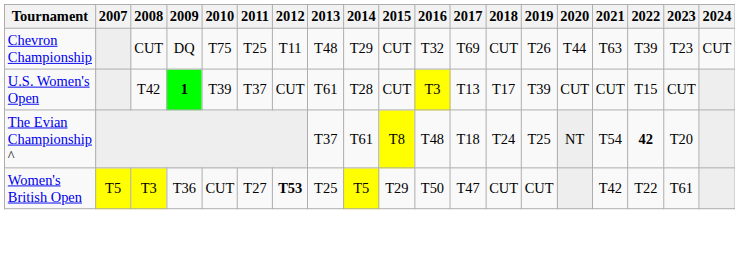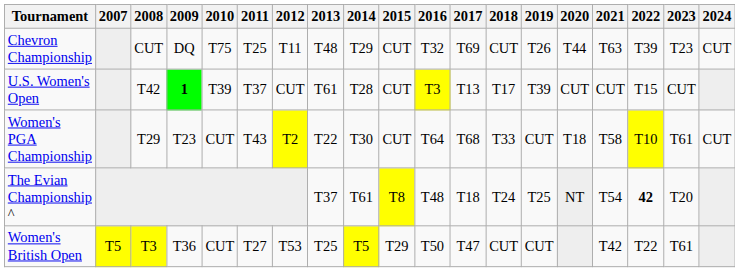 <table class="wikitable" style="font-size:95%;text-align:center;">
 <tr>
 <th>Tournament</th>
 <th>2007</th>
 <th>2008</th>
 <th>2009</th>
 <th>2010</th>
 <th>2011</th>
 <th>2012</th>
 <th>2013</th>
 <th>2014</th>
 <th>2015</th>
 <th>2016</th>
 <th>2017</th>
 <th>2018</th>
 <th>2019</th>
 <th>2020</th>
 <th>2021</th>
 <th>2022</th>
 <th>2023</th>
 <th>2024</th>
 </tr>
 <tr>
 <td align=left><a href='#'>Chevron Championship</a></td>
 <td style="background:#eeeeee;"></td>
 <td>CUT</td>
 <td>DQ</td>
 <td>T75</td>
 <td>T25</td>
 <td>T11</td>
 <td>T48</td>
 <td>T29</td>
 <td>CUT</td>
 <td>T32</td>
 <td>T69</td>
 <td>CUT</td>
 <td>T26</td>
 <td>T44</td>
 <td>T63</td>
 <td>T39</td>
 <td>T23</td>
 <td>CUT</td>
 </tr>
 <tr>
 <td align=left><a href='#'>U.S. Women's Open</a></td>
 <td style="background:#eeeeee;"></td>
 <td>T42</td>
 <td style="background:lime;"><strong>1</strong></td>
 <td>T39</td>
 <td>T37</td>
 <td>CUT</td>
 <td>T61</td>
 <td>T28</td>
 <td>CUT</td>
 <td style="background:yellow;">T3</td>
 <td>T13</td>
 <td>T17</td>
 <td>T39</td>
 <td>CUT</td>
 <td>CUT</td>
 <td>T15</td>
 <td>CUT</td>
 <td style="background:#eeeeee;"></td>
 </tr>
 <tr>
+<td align=left><a href='#'>Women's PGA Championship</a></td>
+<td style="background:#eeeeee;"></td>
+<td>T29</td>
+<td>T23</td>
+<td>CUT</td>
+<td>T43</td>
+<td style="background:yellow;">T2</td>
+<td>T22</td>
+<td>T30</td>
+<td>CUT</td>
+<td>T64</td>
+<td>T68</td>
+<td>T33</td>
+<td>CUT</td>
+<td>T18</td>
+<td>T58</td>
+<td style="background:yellow;">T10</td>
+<td>T61</td>
+<td>CUT</td>
+</tr>
+<tr>
 <td align=left><a href='#'>The Evian Championship</a> ^</td>
 <td style="background:#eeeeee;" colspan=6></td>
 <td>T37</td>
 <td>T61</td>
 <td style="background:yellow;">T8</td>
 <td>T48</td>
 <td>T18</td>
 <td>T24</td>
 <td>T25</td>
 <td style="background:#eeeeee;">NT</td>
 <td>T54</td>
 <td><strong>42</strong></td>
 <td>T20</td>
 <td style="background:#eeeeee;"></td>
 </tr>
 <tr>
 <td align=left><a href='#'>Women's British Open</a></td>
 <td style="background:yellow;">T5</td>
 <td style="background:yellow;">T3</td>
 <td>T36</td>
 <td>CUT</td>
 <td>T27</td>
-<td><strong>T53</strong></td>
+<td>T53</td>
 <td>T25</td>
 <td style="background:yellow;">T5</td>
 <td>T29</td>
 <td>T50</td>
 <td>T47</td>
 <td>CUT</td>
 <td>CUT</td>
 <td style="background:#eeeeee;"></td>
 <td>T42</td>
 <td>T22</td>
 <td>T61</td>
 <td style="background:#eeeeee;"></td>
 </tr>
 </table>
